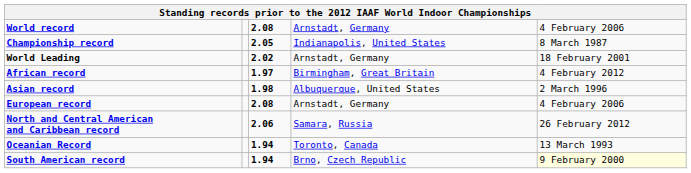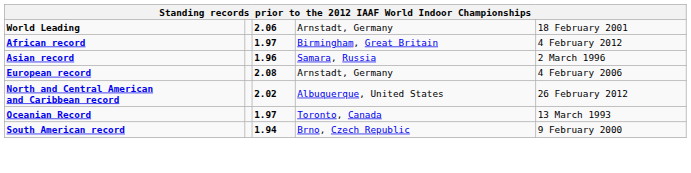 <table class="wikitable" width=75%>
 <tr>
 <th colspan="5">Standing records prior to the 2012 IAAF World Indoor Championships</th>
 </tr>
 <tr>
-<td><strong><a href='#'>World record</a></strong></td>
-<td></td>
-<td><strong>2.08</strong></td>
-<td><a href='#'>Arnstadt</a>, <a href='#'>Germany</a></td>
-<td>4 February 2006</td>
-</tr>
-<tr>
-<td><strong><a href='#'>Championship record</a></strong></td>
-<td></td>
-<td><strong>2.05</strong></td>
-<td><a href='#'>Indianapolis</a>, <a href='#'>United States</a></td>
-<td>8 March 1987</td>
-</tr>
-<tr>
 <td><strong>World Leading</strong></td>
 <td></td>
-<td><strong>2.02</strong></td>
+<td><strong>2.06</strong></td>
 <td>Arnstadt, Germany</td>
 <td>18 February 2001</td>
 </tr>
 <tr>
 <td><strong><a href='#'>African record</a></strong></td>
 <td></td>
 <td><strong>1.97</strong></td>
 <td><a href='#'>Birmingham</a>, <a href='#'>Great Britain</a></td>
 <td>4 February 2012</td>
 </tr>
 <tr>
 <td><strong><a href='#'>Asian record</a></strong></td>
 <td></td>
-<td><strong>1.98</strong></td>
-<td><a href='#'>Albuquerque</a>, United States</td>
+<td><strong>1.96</strong></td>
+<td><a href='#'>Samara</a>, <a href='#'>Russia</a></td>
 <td>2 March 1996</td>
 </tr>
 <tr>
 <td><strong><a href='#'>European record</a></strong></td>
 <td></td>
 <td><strong>2.08</strong></td>
 <td>Arnstadt, Germany</td>
 <td>4 February 2006</td>
 </tr>
 <tr>
 <td><strong><a href='#'>North and Central American <br>and Caribbean record</a></strong></td>
 <td></td>
-<td><strong>2.06</strong></td>
-<td><a href='#'>Samara</a>, <a href='#'>Russia</a></td>
+<td><strong>2.02</strong></td>
+<td><a href='#'>Albuquerque</a>, United States</td>
 <td>26 February 2012</td>
 </tr>
 <tr>
 <td><strong><a href='#'>Oceanian Record</a></strong></td>
 <td></td>
-<td><strong>1.94</strong></td>
+<td><strong>1.97</strong></td>
 <td><a href='#'>Toronto</a>, <a href='#'>Canada</a></td>
 <td>13 March 1993</td>
 </tr>
 <tr>
 <td><strong><a href='#'>South American record</a></strong></td>
 <td></td>
 <td><strong>1.94</strong></td>
 <td><a href='#'>Brno</a>, <a href='#'>Czech Republic</a></td>
-<td style="background: lightyellow;">9 February 2000</td>
+<td>9 February 2000</td>
 </tr>
 </table>
